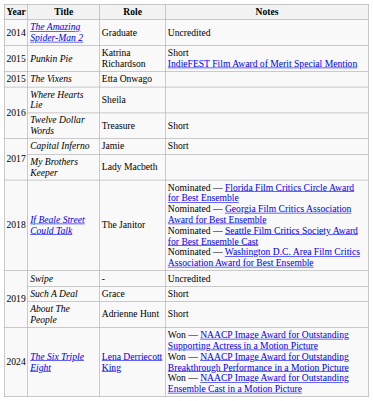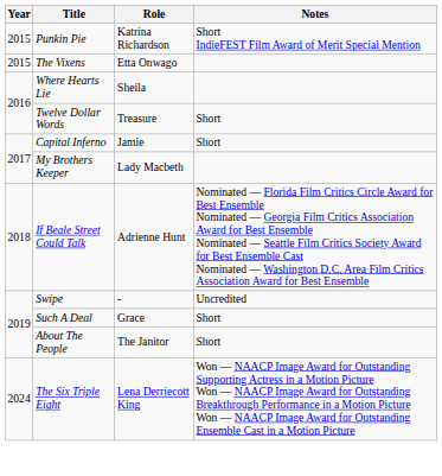 <table class="wikitable sortable">
 <tr>
 <th>Year</th>
 <th>Title</th>
 <th>Role</th>
 <th class="unsortable">Notes</th>
-</tr>
-<tr>
-<td>2014</td>
-<td><em><a href='#'>The Amazing Spider-Man 2</a></em></td>
-<td>Graduate</td>
-<td>Uncredited</td>
 </tr>
 <tr>
 <td>2015</td>
 <td><em>Punkin Pie</em></td>
 <td>Katrina Richardson</td>
 <td>Short<br><a href='#'>IndieFEST Film Award of Merit Special Mention</a></td>
 </tr>
 <tr>
 <td>2015</td>
 <td><em>The Vixens</em></td>
 <td>Etta Onwago</td>
 <td></td>
 </tr>
 <tr>
 <td rowspan=2>2016</td>
 <td><em>Where Hearts Lie</em></td>
 <td>Sheila</td>
 <td></td>
 </tr>
 <tr>
 <td><em>Twelve Dollar Words</em></td>
 <td>Treasure</td>
 <td>Short</td>
 </tr>
 <tr>
 <td rowspan=2>2017</td>
 <td><em>Capital Inferno</em></td>
 <td>Jamie</td>
 <td>Short</td>
 </tr>
 <tr>
 <td><em>My Brothers Keeper</em></td>
 <td>Lady Macbeth</td>
 <td></td>
 </tr>
 <tr>
 <td>2018</td>
 <td><em><a href='#'>If Beale Street Could Talk</a></em></td>
-<td>The Janitor</td>
+<td>Adrienne Hunt</td>
 <td>Nominated — <a href='#'>Florida Film Critics Circle Award for Best Ensemble</a><br>Nominated — <a href='#'>Georgia Film Critics Association Award for Best Ensemble</a><br>Nominated — <a href='#'>Seattle Film Critics Society Award for Best Ensemble Cast</a><br>Nominated — <a href='#'>Washington D.C. Area Film Critics Association Award for Best Ensemble</a></td>
 </tr>
 <tr>
 <td rowspan=3>2019</td>
 <td><em>Swipe</em></td>
 <td>-</td>
 <td>Uncredited</td>
 </tr>
 <tr>
 <td><em>Such A Deal</em></td>
 <td>Grace</td>
 <td>Short</td>
 </tr>
 <tr>
 <td><em>About The People</em></td>
-<td>Adrienne Hunt</td>
+<td>The Janitor</td>
 <td>Short</td>
 </tr>
 <tr>
 <td>2024</td>
 <td><em><a href='#'>The Six Triple Eight</a></em></td>
 <td><a href='#'>Lena Derriecott King</a></td>
 <td>Won — <a href='#'>NAACP Image Award for Outstanding Supporting Actress in a Motion Picture</a><br>Won — <a href='#'>NAACP Image Award for Outstanding Breakthrough Performance in a Motion Picture</a><br>Won — <a href='#'>NAACP Image Award for Outstanding Ensemble Cast in a Motion Picture</a></td>
 </tr>
 </table>
